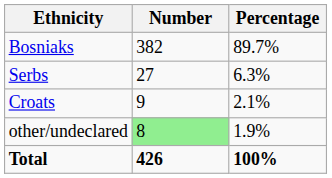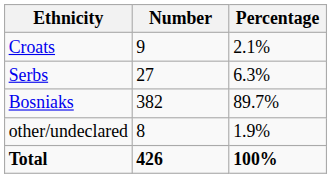 <table class="wikitable">
 <tr>
 <th width="100px">Ethnicity</th>
 <th width="80px">Number</th>
 <th width="80px">Percentage</th>
 </tr>
 <tr>
-<td><a href='#'>Bosniaks</a></td>
-<td>382</td>
-<td>89.7%</td>
+<td><a href='#'>Croats</a></td>
+<td>9</td>
+<td>2.1%</td>
 </tr>
 <tr>
 <td><a href='#'>Serbs</a></td>
 <td>27</td>
 <td>6.3%</td>
 </tr>
 <tr>
-<td><a href='#'>Croats</a></td>
-<td>9</td>
-<td>2.1%</td>
+<td><a href='#'>Bosniaks</a></td>
+<td>382</td>
+<td>89.7%</td>
 </tr>
 <tr>
 <td>other/undeclared</td>
-<td style="background: lightgreen;">8</td>
+<td>8</td>
 <td>1.9%</td>
 </tr>
 <tr>
 <td><strong>Total</strong></td>
 <td><strong>426</strong></td>
 <td><strong>100%</strong></td>
 </tr>
 </table>
